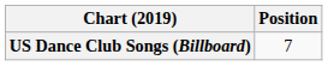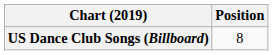 <table class="wikitable plainrowheaders" style="text-align:center">
 <tr>
 <th scope="col">Chart (2019)</th>
 <th scope="col">Position</th>
 </tr>
 <tr>
 <th scope="row">US Dance Club Songs (<em>Billboard</em>)</th>
-<td>7</td>
+<td>8</td>
 </tr>
 </table>
